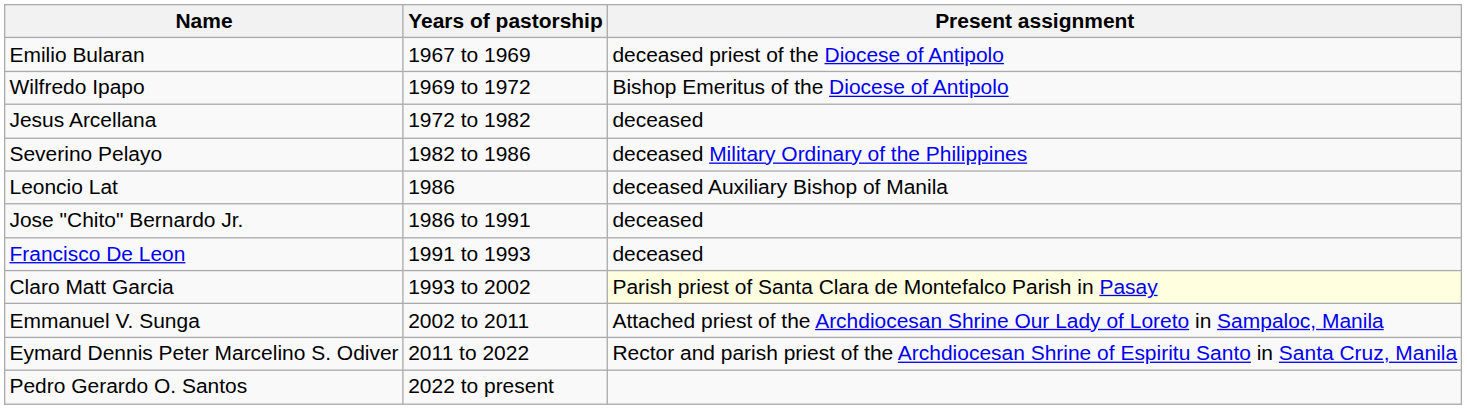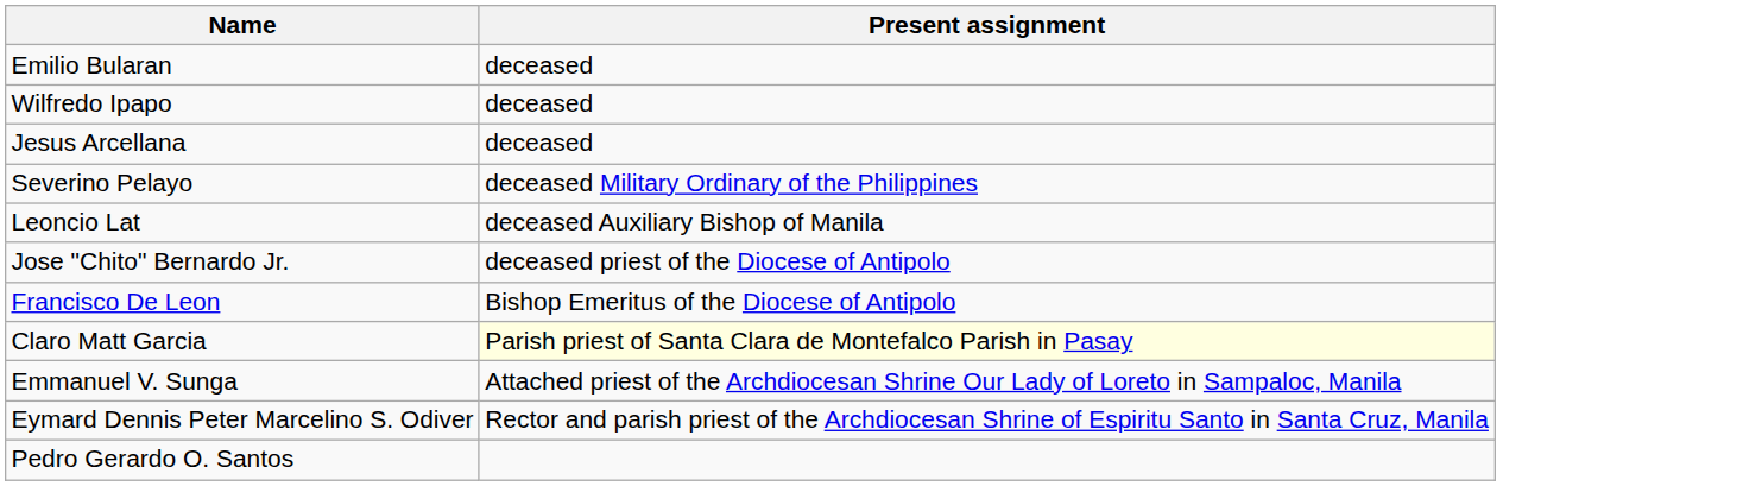 <table class="wikitable">
 <tr>
 <th>Name</th>
-<th>Years of pastorship</th>
 <th>Present assignment</th>
 </tr>
 <tr>
 <td>Emilio Bularan</td>
-<td>1967 to 1969</td>
-<td>deceased priest of the <a href='#'>Diocese of Antipolo</a></td>
+<td>deceased</td>
 </tr>
 <tr>
 <td>Wilfredo Ipapo</td>
-<td>1969 to 1972</td>
-<td>Bishop Emeritus of the <a href='#'>Diocese of Antipolo</a></td>
+<td>deceased</td>
 </tr>
 <tr>
 <td>Jesus Arcellana</td>
-<td>1972 to 1982</td>
 <td>deceased</td>
 </tr>
 <tr>
 <td>Severino Pelayo</td>
-<td>1982 to 1986</td>
 <td>deceased <a href='#'>Military Ordinary of the Philippines</a></td>
 </tr>
 <tr>
 <td>Leoncio Lat</td>
-<td>1986</td>
 <td>deceased Auxiliary Bishop of Manila</td>
 </tr>
 <tr>
 <td>Jose "Chito" Bernardo Jr.</td>
-<td>1986 to 1991</td>
-<td>deceased</td>
+<td>deceased priest of the <a href='#'>Diocese of Antipolo</a></td>
 </tr>
 <tr>
 <td><a href='#'>Francisco De Leon</a></td>
-<td>1991 to 1993</td>
-<td>deceased</td>
+<td>Bishop Emeritus of the <a href='#'>Diocese of Antipolo</a></td>
 </tr>
 <tr>
 <td>Claro Matt Garcia</td>
-<td>1993 to 2002</td>
 <td style="background: lightyellow;">Parish priest of Santa Clara de Montefalco Parish in <a href='#'>Pasay</a></td>
 </tr>
 <tr>
 <td>Emmanuel V. Sunga</td>
-<td>2002 to 2011</td>
 <td>Attached priest of the <a href='#'>Archdiocesan Shrine Our Lady of Loreto</a> in <a href='#'>Sampaloc, Manila</a></td>
 </tr>
 <tr>
 <td>Eymard Dennis Peter Marcelino S. Odiver</td>
-<td>2011 to 2022</td>
 <td>Rector and parish priest of the <a href='#'>Archdiocesan Shrine of Espiritu Santo</a> in <a href='#'>Santa Cruz, Manila</a></td>
 </tr>
 <tr>
 <td>Pedro Gerardo O. Santos</td>
-<td>2022 to present</td>
 <td></td>
 </tr>
 </table>
